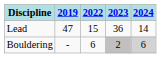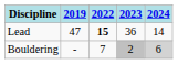 <table class="wikitable" style="text-align: center">
 <tr>
 <th style="background: #b0e0e6;">Discipline</th>
 <th style="background: #b0e0e6"><a href='#'>2019</a></th>
 <th style="background: #b0e0e6"><a href='#'>2022</a></th>
 <th style="background: #b0e0e6"><a href='#'>2023</a></th>
 <th style="background: #b0e0e6"><a href='#'>2024</a></th>
 </tr>
 <tr>
 <td align="left">Lead</td>
 <td>47</td>
-<td>15</td>
+<td><strong>15</strong></td>
 <td>36</td>
 <td>14</td>
 </tr>
 <tr>
 <td align="left">Bouldering</td>
 <td>-</td>
-<td>6</td>
+<td>7</td>
 <td style="background: Silver">2</td>
 <td style="background: lightgrey;">6</td>
 </tr>
 </table>
